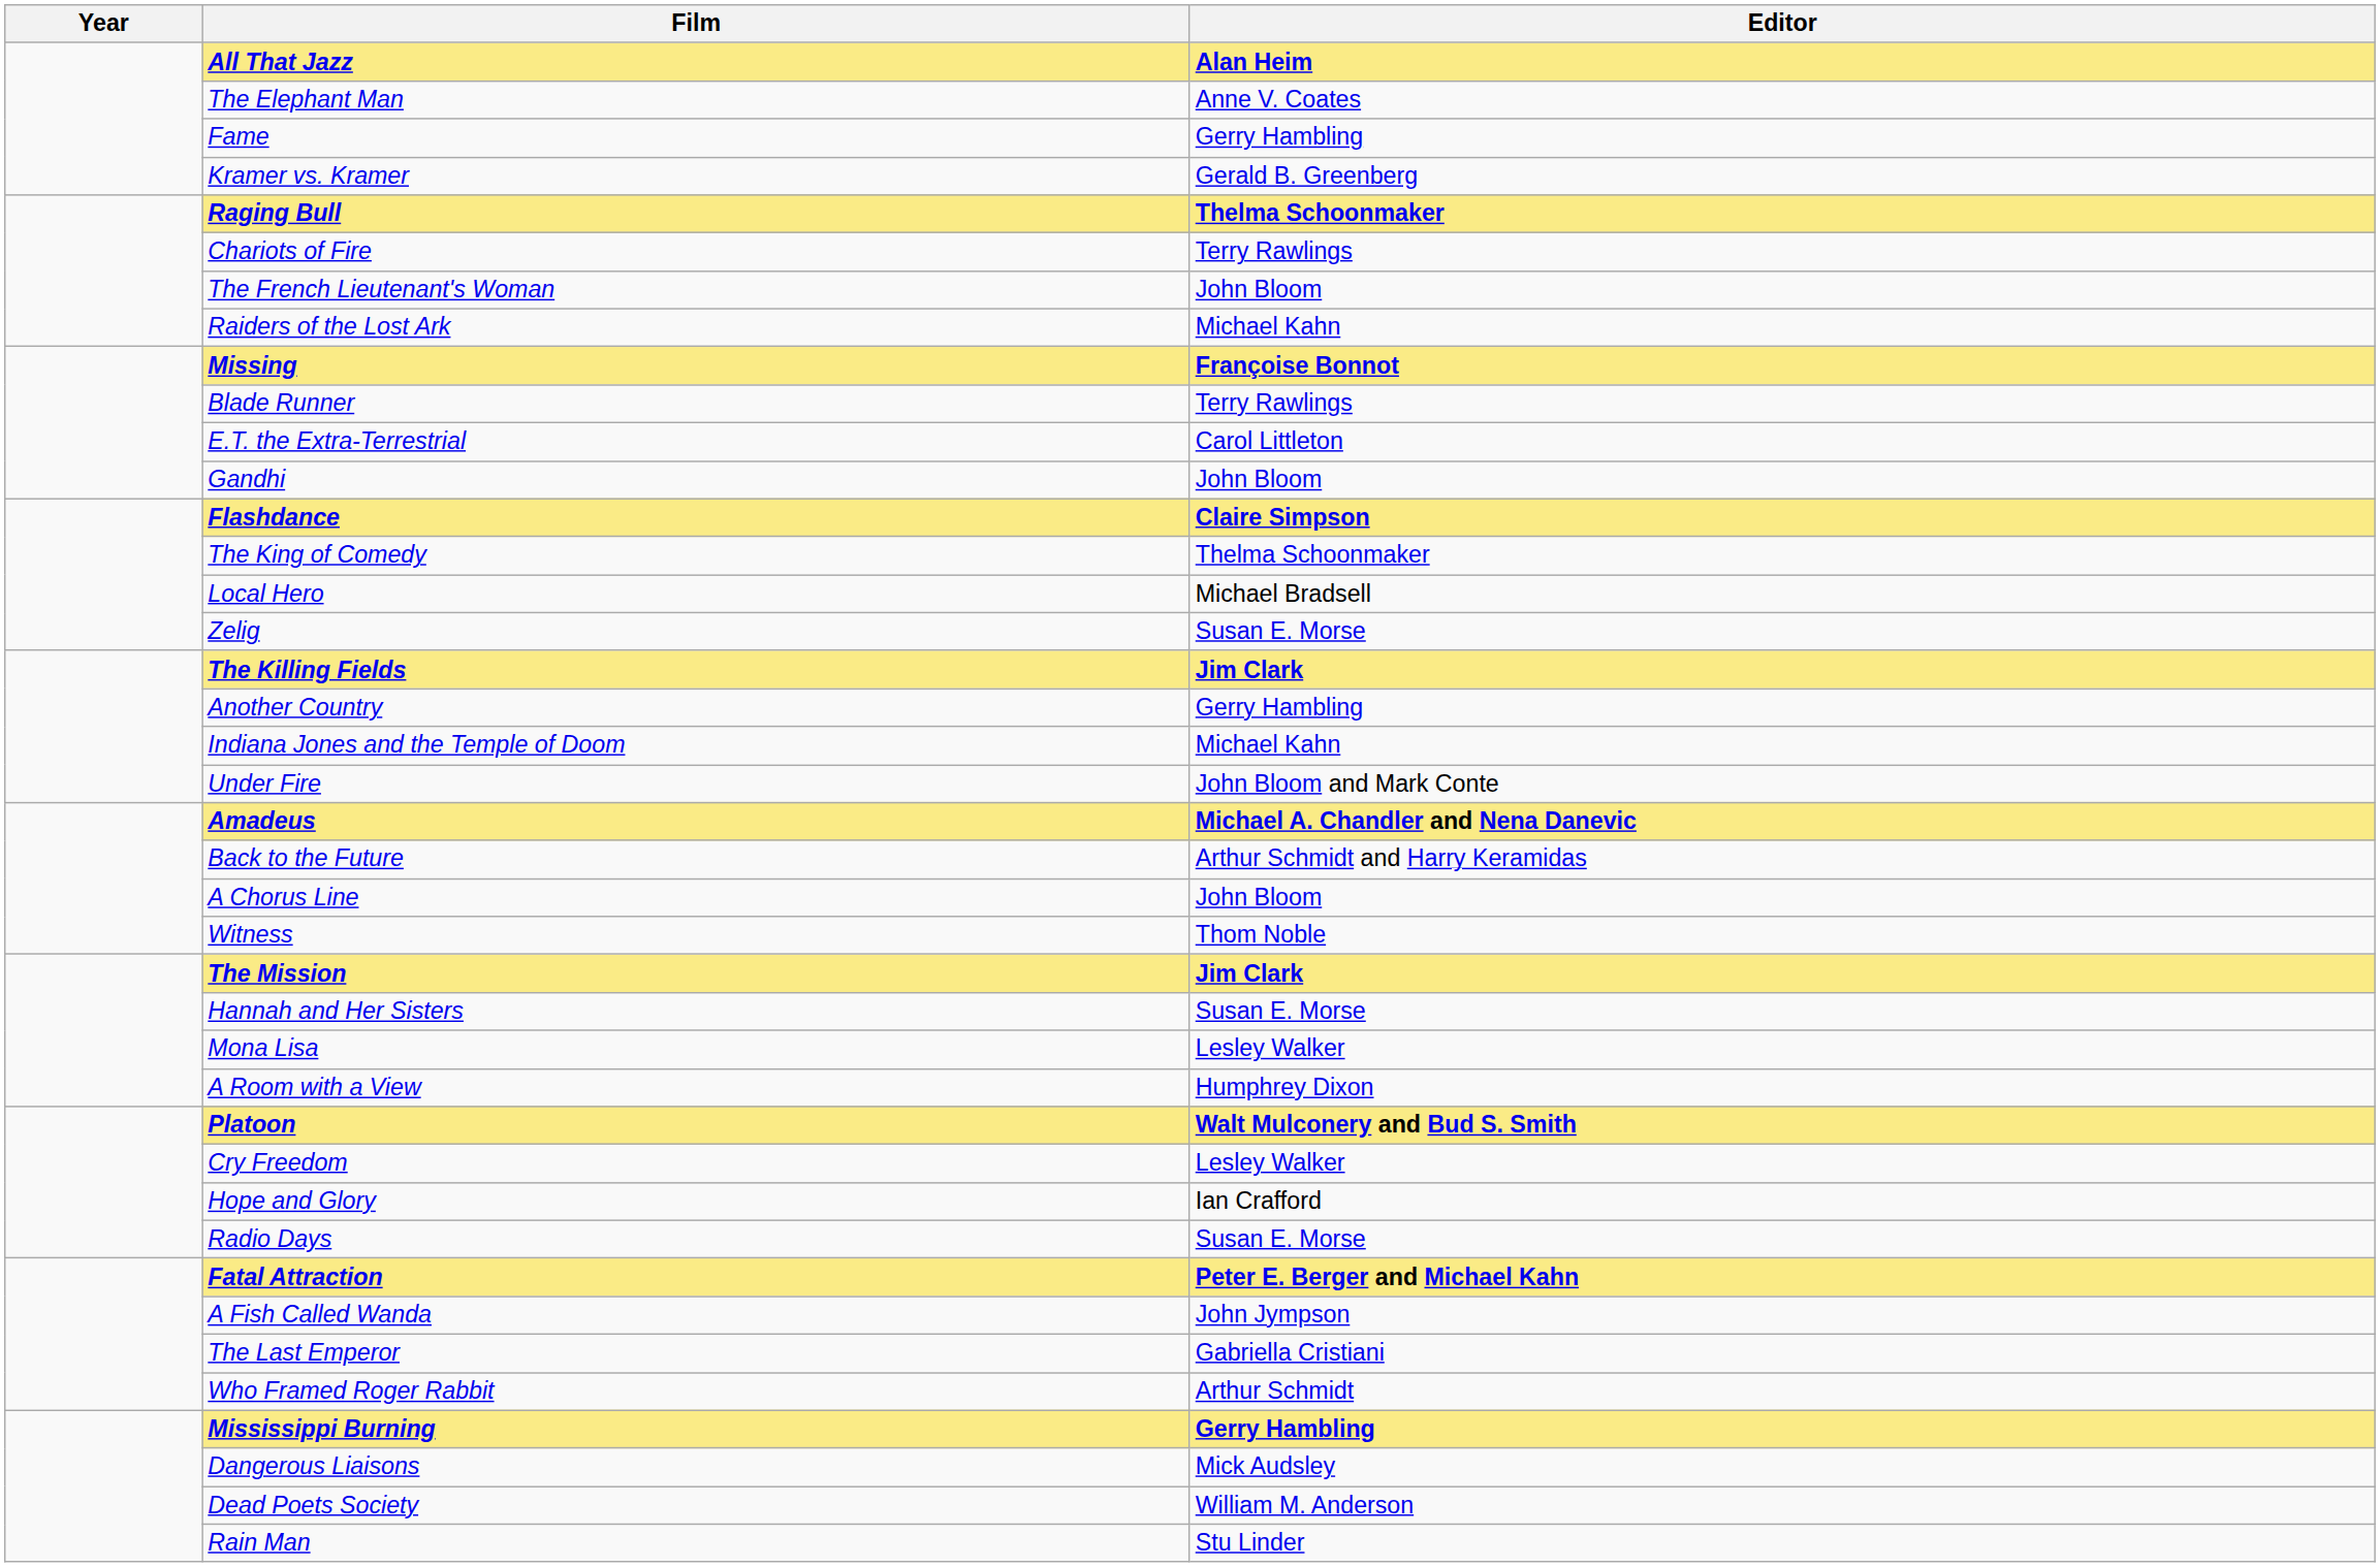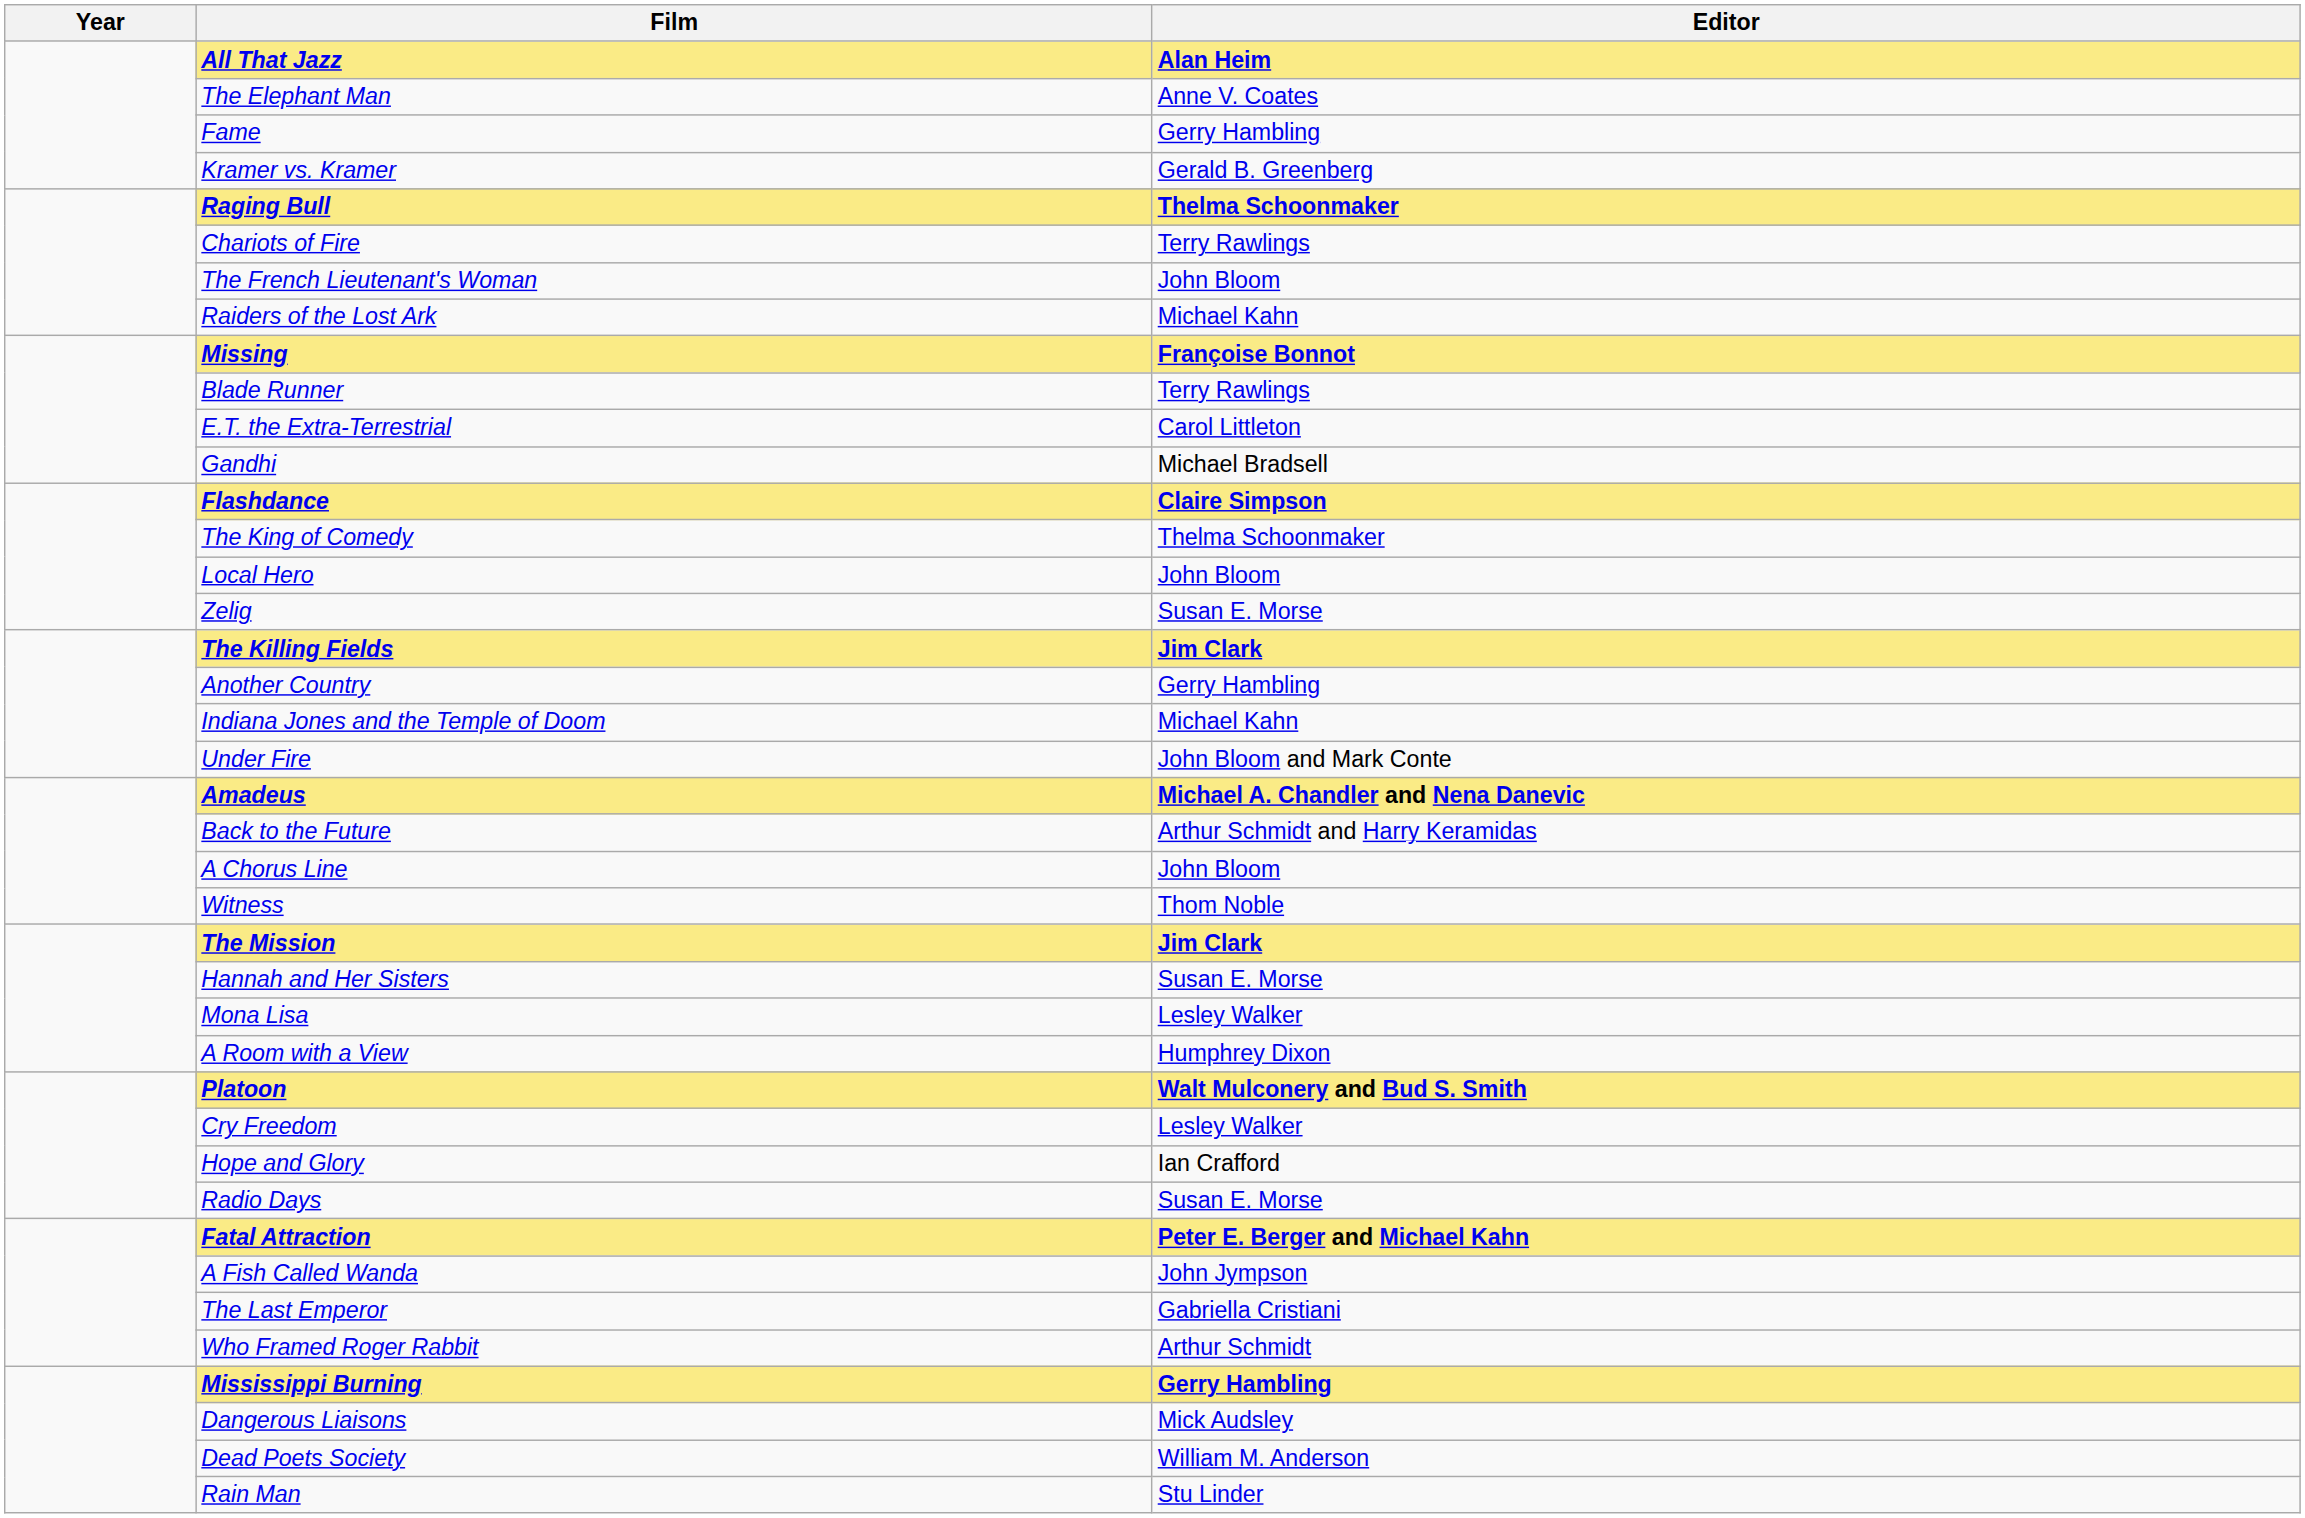 <table class="wikitable" style="width:100%;" cellpadding="5">
 <tr>
 <th style="width:5%;">Year</th>
 <th style="width:25%;">Film</th>
 <th style="width:30%;">Editor</th>
 </tr>
 <tr>
 <td rowspan="4"></td>
 <td style="background:#FAEB86"><strong><em><a href='#'>All That Jazz</a></em></strong></td>
 <td style="background:#FAEB86"><strong><a href='#'>Alan Heim</a></strong></td>
 </tr>
 <tr>
 <td><em><a href='#'>The Elephant Man</a></em></td>
 <td><a href='#'>Anne V. Coates</a></td>
 </tr>
 <tr>
 <td><em><a href='#'>Fame</a></em></td>
 <td><a href='#'>Gerry Hambling</a></td>
 </tr>
 <tr>
 <td><em><a href='#'>Kramer vs. Kramer</a></em></td>
 <td><a href='#'>Gerald B. Greenberg</a></td>
 </tr>
 <tr>
 <td rowspan="4"></td>
 <td style="background:#FAEB86"><strong><em><a href='#'>Raging Bull</a></em></strong></td>
 <td style="background:#FAEB86"><strong><a href='#'>Thelma Schoonmaker</a></strong></td>
 </tr>
 <tr>
 <td><em><a href='#'>Chariots of Fire</a></em></td>
 <td><a href='#'>Terry Rawlings</a></td>
 </tr>
 <tr>
 <td><em><a href='#'>The French Lieutenant's Woman</a></em></td>
 <td><a href='#'>John Bloom</a></td>
 </tr>
 <tr>
 <td><em><a href='#'>Raiders of the Lost Ark</a></em></td>
 <td><a href='#'>Michael Kahn</a></td>
 </tr>
 <tr>
 <td rowspan="4"></td>
 <td style="background:#FAEB86"><strong><em><a href='#'>Missing</a></em></strong></td>
 <td style="background:#FAEB86"><strong><a href='#'>Françoise Bonnot</a></strong></td>
 </tr>
 <tr>
 <td><em><a href='#'>Blade Runner</a></em></td>
 <td><a href='#'>Terry Rawlings</a></td>
 </tr>
 <tr>
 <td><em><a href='#'>E.T. the Extra-Terrestrial</a></em></td>
 <td><a href='#'>Carol Littleton</a></td>
 </tr>
 <tr>
 <td><em><a href='#'>Gandhi</a></em></td>
-<td><a href='#'>John Bloom</a></td>
+<td>Michael Bradsell</td>
 </tr>
 <tr>
 <td rowspan="4"></td>
 <td style="background:#FAEB86"><strong><em><a href='#'>Flashdance</a></em></strong></td>
 <td style="background:#FAEB86"><strong><a href='#'>Claire Simpson</a></strong></td>
 </tr>
 <tr>
 <td><em><a href='#'>The King of Comedy</a></em></td>
 <td><a href='#'>Thelma Schoonmaker</a></td>
 </tr>
 <tr>
 <td><em><a href='#'>Local Hero</a></em></td>
-<td>Michael Bradsell</td>
+<td><a href='#'>John Bloom</a></td>
 </tr>
 <tr>
 <td><em><a href='#'>Zelig</a></em></td>
 <td><a href='#'>Susan E. Morse</a></td>
 </tr>
 <tr>
 <td rowspan="4"></td>
 <td style="background:#FAEB86"><strong><em><a href='#'>The Killing Fields</a></em></strong></td>
 <td style="background:#FAEB86"><strong><a href='#'>Jim Clark</a></strong></td>
 </tr>
 <tr>
 <td><em><a href='#'>Another Country</a></em></td>
 <td><a href='#'>Gerry Hambling</a></td>
 </tr>
 <tr>
 <td><em><a href='#'>Indiana Jones and the Temple of Doom</a></em></td>
 <td><a href='#'>Michael Kahn</a></td>
 </tr>
 <tr>
 <td><em><a href='#'>Under Fire</a></em></td>
 <td><a href='#'>John Bloom</a> and Mark Conte</td>
 </tr>
 <tr>
 <td rowspan="4"></td>
 <td style="background:#FAEB86"><strong><em><a href='#'>Amadeus</a></em></strong></td>
 <td style="background:#FAEB86"><strong><a href='#'>Michael A. Chandler</a> and <a href='#'>Nena Danevic</a></strong></td>
 </tr>
 <tr>
 <td><em><a href='#'>Back to the Future</a></em></td>
 <td><a href='#'>Arthur Schmidt</a> and <a href='#'>Harry Keramidas</a></td>
 </tr>
 <tr>
 <td><em><a href='#'>A Chorus Line</a></em></td>
 <td><a href='#'>John Bloom</a></td>
 </tr>
 <tr>
 <td><em><a href='#'>Witness</a></em></td>
 <td><a href='#'>Thom Noble</a></td>
 </tr>
 <tr>
 <td rowspan="4"></td>
 <td style="background:#FAEB86"><strong><em><a href='#'>The Mission</a></em></strong></td>
 <td style="background:#FAEB86"><strong><a href='#'>Jim Clark</a></strong></td>
 </tr>
 <tr>
 <td><em><a href='#'>Hannah and Her Sisters</a></em></td>
 <td><a href='#'>Susan E. Morse</a></td>
 </tr>
 <tr>
 <td><em><a href='#'>Mona Lisa</a></em></td>
 <td><a href='#'>Lesley Walker</a></td>
 </tr>
 <tr>
 <td><em><a href='#'>A Room with a View</a></em></td>
 <td><a href='#'>Humphrey Dixon</a></td>
 </tr>
 <tr>
 <td rowspan="4"></td>
 <td style="background:#FAEB86"><strong><em><a href='#'>Platoon</a></em></strong></td>
 <td style="background:#FAEB86"><strong><a href='#'>Walt Mulconery</a> and <a href='#'>Bud S. Smith</a></strong></td>
 </tr>
 <tr>
 <td><em><a href='#'>Cry Freedom</a></em></td>
 <td><a href='#'>Lesley Walker</a></td>
 </tr>
 <tr>
 <td><em><a href='#'>Hope and Glory</a></em></td>
 <td>Ian Crafford</td>
 </tr>
 <tr>
 <td><em><a href='#'>Radio Days</a></em></td>
 <td><a href='#'>Susan E. Morse</a></td>
 </tr>
 <tr>
 <td rowspan="4"></td>
 <td style="background:#FAEB86"><strong><em><a href='#'>Fatal Attraction</a></em></strong></td>
 <td style="background:#FAEB86"><strong><a href='#'>Peter E. Berger</a> and <a href='#'>Michael Kahn</a></strong></td>
 </tr>
 <tr>
 <td><em><a href='#'>A Fish Called Wanda</a></em></td>
 <td><a href='#'>John Jympson</a></td>
 </tr>
 <tr>
 <td><em><a href='#'>The Last Emperor</a></em></td>
 <td><a href='#'>Gabriella Cristiani</a></td>
 </tr>
 <tr>
 <td><em><a href='#'>Who Framed Roger Rabbit</a></em></td>
 <td><a href='#'>Arthur Schmidt</a></td>
 </tr>
 <tr>
 <td rowspan="4"></td>
 <td style="background:#FAEB86"><strong><em><a href='#'>Mississippi Burning</a></em></strong></td>
 <td style="background:#FAEB86"><strong><a href='#'>Gerry Hambling</a></strong></td>
 </tr>
 <tr>
 <td><em><a href='#'>Dangerous Liaisons</a></em></td>
 <td><a href='#'>Mick Audsley</a></td>
 </tr>
 <tr>
 <td><em><a href='#'>Dead Poets Society</a></em></td>
 <td><a href='#'>William M. Anderson</a></td>
 </tr>
 <tr>
 <td><em><a href='#'>Rain Man</a></em></td>
 <td><a href='#'>Stu Linder</a></td>
 </tr>
 </table>
